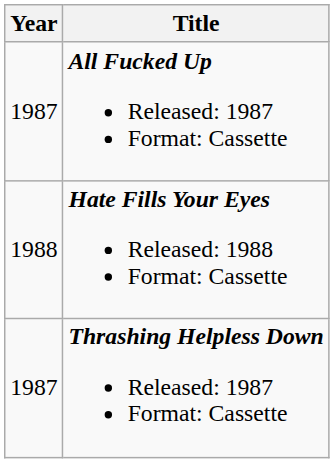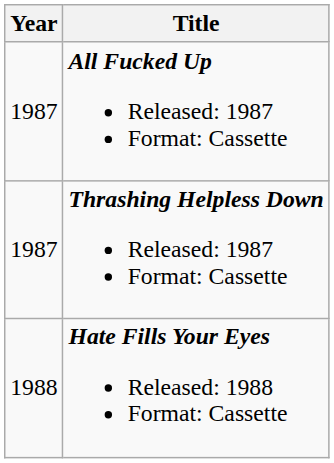 <table class="wikitable">
 <tr>
 <th>Year</th>
 <th>Title</th>
 </tr>
 <tr>
 <td>1987</td>
 <td><strong><em>All Fucked Up</em></strong><br><ul><li>Released: 1987</li><li>Format: Cassette</li></ul></td>
 </tr>
 <tr>
+<td>1987</td>
+<td><strong><em>Thrashing Helpless Down</em></strong><br><ul><li>Released: 1987</li><li>Format: Cassette</li></ul></td>
+</tr>
+<tr>
 <td>1988</td>
 <td><strong><em>Hate Fills Your Eyes</em></strong><br><ul><li>Released: 1988</li><li>Format: Cassette</li></ul></td>
 </tr>
-<tr>
-<td>1987</td>
-<td><strong><em>Thrashing Helpless Down</em></strong><br><ul><li>Released: 1987</li><li>Format: Cassette</li></ul></td>
-</tr>
 </table>
